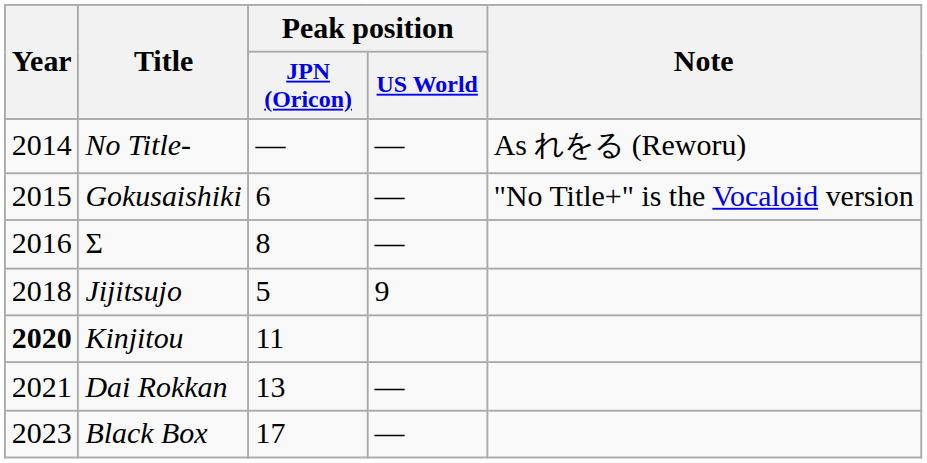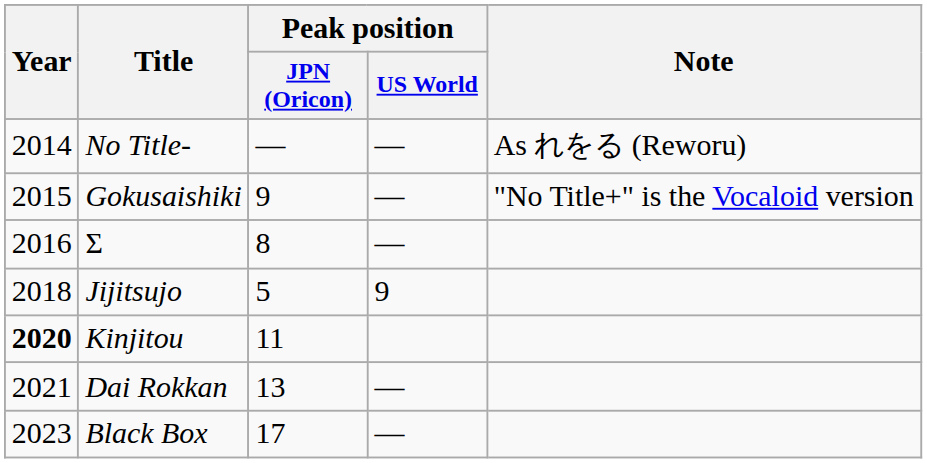 <table class="wikitable">
 <tr>
 <th rowspan="2">Year</th>
 <th rowspan="2">Title</th>
 <th colspan="2">Peak position</th>
 <th rowspan="2">Note</th>
 </tr>
 <tr>
 <th scope="col" style="width:4.5em;font-size:80%;"><a href='#'>JPN (Oricon)</a></th>
 <th scope="col" style="width:4.5em;font-size:80%;"><a href='#'>US World</a></th>
 </tr>
 <tr>
 <td>2014</td>
 <td><em>No Title-</em></td>
 <td>—</td>
 <td>—</td>
 <td>As れをる (Reworu)</td>
 </tr>
 <tr>
 <td>2015</td>
 <td><em>Gokusaishiki</em></td>
-<td>6</td>
+<td>9</td>
 <td>—</td>
 <td>"No Title+" is the <a href='#'>Vocaloid</a> version</td>
 </tr>
 <tr>
 <td>2016</td>
 <td>Σ</td>
 <td>8</td>
 <td>—</td>
 </tr>
 <tr>
 <td>2018</td>
 <td><em>Jijitsujo</em></td>
 <td>5</td>
 <td>9</td>
 <td></td>
 </tr>
 <tr>
 <td><strong>2020</strong></td>
 <td><em>Kinjitou</em></td>
 <td>11</td>
 <td></td>
 <td></td>
 </tr>
 <tr>
 <td>2021</td>
 <td><em>Dai Rokkan</em></td>
 <td>13</td>
 <td>—</td>
 <td></td>
 </tr>
 <tr>
 <td>2023</td>
 <td><em>Black Box</em></td>
 <td>17</td>
 <td>—</td>
 <td></td>
 </tr>
 </table>
